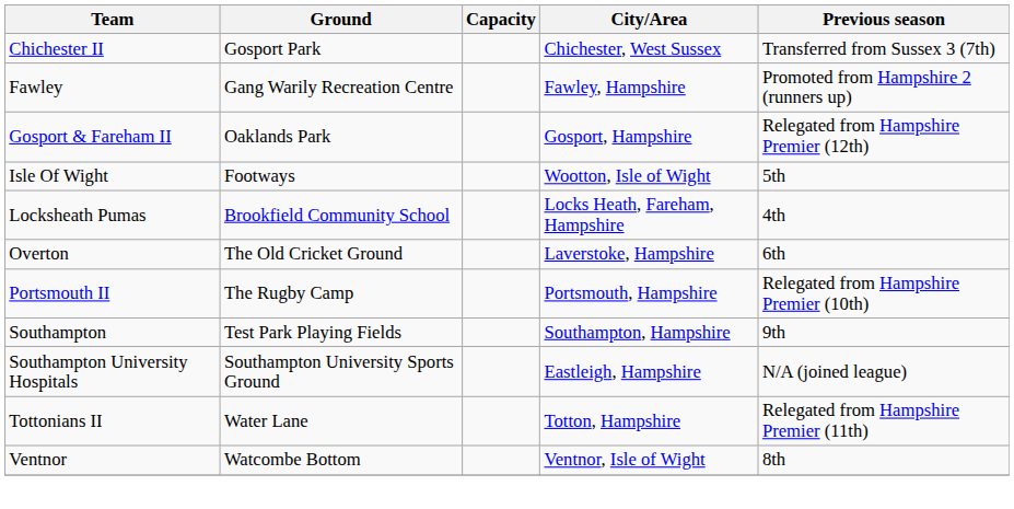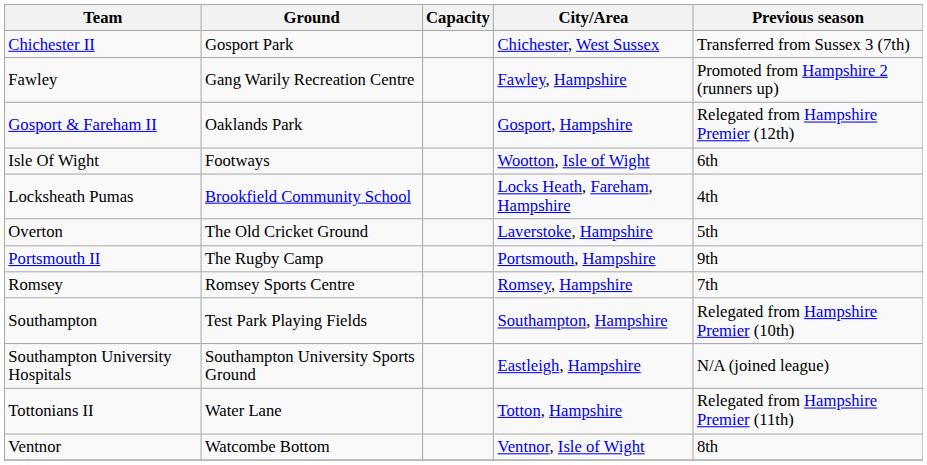 <table class="wikitable sortable" width=100%>
 <tr>
 <th>Team</th>
 <th>Ground</th>
 <th>Capacity</th>
 <th>City/Area</th>
 <th>Previous season</th>
 </tr>
 <tr>
 <td><a href='#'>Chichester II</a></td>
 <td>Gosport Park</td>
 <td></td>
 <td><a href='#'>Chichester</a>, <a href='#'>West Sussex</a></td>
 <td>Transferred from Sussex 3 (7th)</td>
 </tr>
 <tr>
 <td>Fawley</td>
 <td>Gang Warily Recreation Centre</td>
 <td></td>
 <td><a href='#'>Fawley</a>, <a href='#'>Hampshire</a></td>
 <td>Promoted from <a href='#'>Hampshire 2</a> (runners up)</td>
 </tr>
 <tr>
 <td><a href='#'>Gosport & Fareham II</a></td>
 <td>Oaklands Park</td>
 <td></td>
 <td><a href='#'>Gosport</a>, <a href='#'>Hampshire</a></td>
 <td>Relegated from <a href='#'>Hampshire Premier</a> (12th)</td>
 </tr>
 <tr>
 <td>Isle Of Wight</td>
 <td>Footways</td>
 <td></td>
 <td><a href='#'>Wootton</a>, <a href='#'>Isle of Wight</a></td>
-<td>5th</td>
+<td>6th</td>
 </tr>
 <tr>
 <td>Locksheath Pumas</td>
 <td><a href='#'>Brookfield Community School</a></td>
 <td></td>
 <td><a href='#'>Locks Heath</a>, <a href='#'>Fareham</a>, <a href='#'>Hampshire</a></td>
 <td>4th</td>
 </tr>
 <tr>
 <td>Overton</td>
 <td>The Old Cricket Ground</td>
 <td></td>
 <td><a href='#'>Laverstoke</a>, <a href='#'>Hampshire</a></td>
-<td>6th</td>
+<td>5th</td>
 </tr>
 <tr>
 <td><a href='#'>Portsmouth II</a></td>
 <td>The Rugby Camp</td>
 <td></td>
 <td><a href='#'>Portsmouth</a>, <a href='#'>Hampshire</a></td>
-<td>Relegated from <a href='#'>Hampshire Premier</a> (10th)</td>
+<td>9th</td>
+</tr>
+<tr>
+<td>Romsey</td>
+<td>Romsey Sports Centre</td>
+<td></td>
+<td><a href='#'>Romsey</a>, <a href='#'>Hampshire</a></td>
+<td>7th</td>
 </tr>
 <tr>
 <td>Southampton</td>
 <td>Test Park Playing Fields</td>
 <td></td>
 <td><a href='#'>Southampton</a>, <a href='#'>Hampshire</a></td>
-<td>9th</td>
+<td>Relegated from <a href='#'>Hampshire Premier</a> (10th)</td>
 </tr>
 <tr>
 <td>Southampton University Hospitals</td>
 <td>Southampton University Sports Ground</td>
 <td></td>
 <td><a href='#'>Eastleigh</a>, <a href='#'>Hampshire</a></td>
 <td>N/A (joined league)</td>
 </tr>
 <tr>
 <td>Tottonians II</td>
 <td>Water Lane</td>
 <td></td>
 <td><a href='#'>Totton</a>, <a href='#'>Hampshire</a></td>
 <td>Relegated from <a href='#'>Hampshire Premier</a> (11th)</td>
 </tr>
 <tr>
 <td>Ventnor</td>
 <td>Watcombe Bottom</td>
 <td></td>
 <td><a href='#'>Ventnor</a>, <a href='#'>Isle of Wight</a></td>
 <td>8th</td>
 </tr>
 <tr>
 </tr>
 </table>
